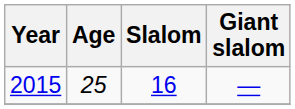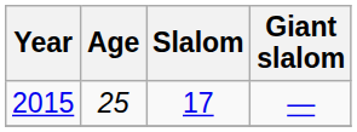 <table class=wikitable style="text-align:center">
 <tr>
 <th>Year</th>
 <th>Age</th>
 <th>Slalom</th>
 <th>Giant<br>slalom</th>
 </tr>
 <tr>
 <td><a href='#'>2015</a></td>
 <td><em>25</em></td>
-<td><a href='#'>16</a></td>
+<td><a href='#'>17</a></td>
 <td><a href='#'>—</a></td>
 </tr>
 <tr>
 </tr>
 </table>
